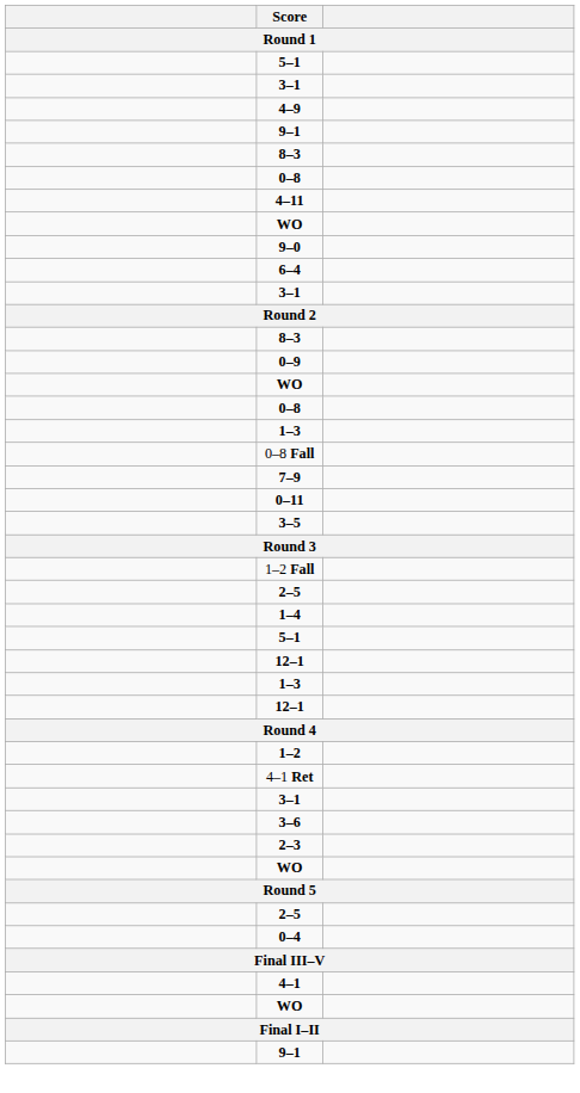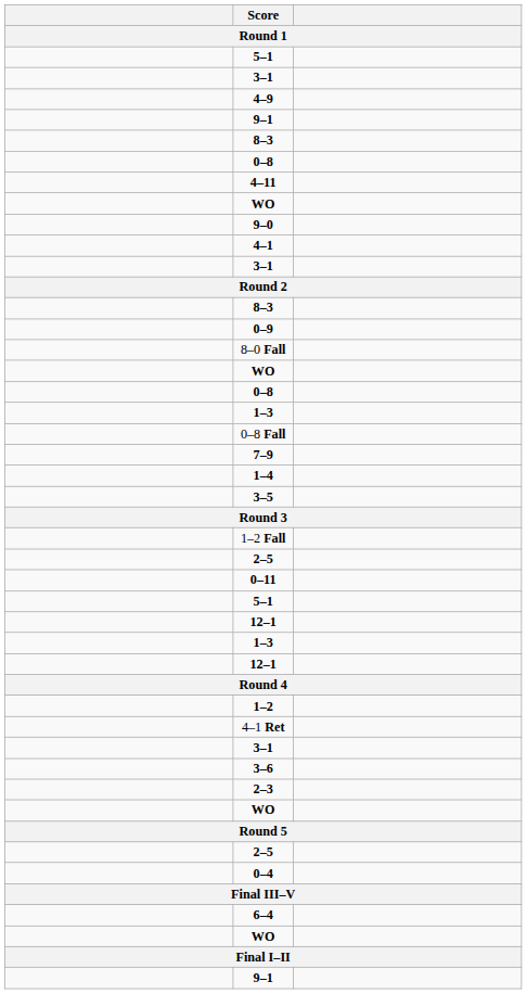 <table class="wikitable" style="text-align: left;">
 <tr>
 <th align="right" width="270"></th>
 <th width="65">Score</th>
 <th align="left" width="270"></th>
 </tr>
 <tr>
 <th colspan="3">Round 1</th>
 </tr>
 <tr>
 <td><strong></strong></td>
 <td align=center><strong>5–1</strong></td>
 <td></td>
 </tr>
 <tr>
 <td><strong></strong></td>
 <td align=center><strong>3–1</strong></td>
 <td></td>
 </tr>
 <tr>
 <td></td>
 <td align=center><strong>4–9</strong></td>
 <td><strong></strong></td>
 </tr>
 <tr>
 <td><strong></strong></td>
 <td align=center><strong>9–1</strong></td>
 <td></td>
 </tr>
 <tr>
 <td><strong></strong></td>
 <td align=center><strong>8–3</strong></td>
 <td></td>
 </tr>
 <tr>
 <td></td>
 <td align=center><strong>0–8</strong></td>
 <td><strong></strong></td>
 </tr>
 <tr>
 <td></td>
 <td align=center><strong>4–11</strong></td>
 <td><strong></strong></td>
 </tr>
 <tr>
 <td><strong></strong></td>
 <td align=center><strong>WO</strong></td>
 <td></td>
 </tr>
 <tr>
 <td><strong></strong></td>
 <td align=center><strong>9–0</strong></td>
 <td></td>
 </tr>
 <tr>
 <td><strong></strong></td>
-<td align=center><strong>6–4</strong></td>
+<td align=center><strong>4–1</strong></td>
 <td></td>
 </tr>
 <tr>
 <td><strong></strong></td>
 <td align=center><strong>3–1</strong></td>
 <td></td>
 </tr>
 <tr>
 <th colspan="3">Round 2</th>
 </tr>
 <tr>
 <td><strong></strong></td>
 <td align=center><strong>8–3</strong></td>
 <td></td>
 </tr>
 <tr>
 <td></td>
 <td align=center><strong>0–9</strong></td>
 <td><strong></strong></td>
+</tr>
+<tr>
+<td><strong></strong></td>
+<td align=center>8–0 <strong>Fall</strong></td>
+<td></td>
 </tr>
 <tr>
 <td><strong></strong></td>
 <td align=center><strong>WO</strong></td>
 <td></td>
 </tr>
 <tr>
 <td></td>
 <td align=center><strong>0–8</strong></td>
 <td><strong></strong></td>
 </tr>
 <tr>
 <td></td>
 <td align=center><strong>1–3</strong></td>
 <td><strong></strong></td>
 </tr>
 <tr>
 <td></td>
 <td align=center>0–8 <strong>Fall</strong></td>
 <td><strong></strong></td>
 </tr>
 <tr>
 <td></td>
 <td align=center><strong>7–9</strong></td>
 <td><strong></strong></td>
 </tr>
 <tr>
 <td></td>
-<td align=center><strong>0–11</strong></td>
+<td align=center><strong>1–4</strong></td>
 <td><strong></strong></td>
 </tr>
 <tr>
 <td></td>
 <td align=center><strong>3–5</strong></td>
 <td><strong></strong></td>
 </tr>
 <tr>
 <th colspan="3">Round 3</th>
 </tr>
 <tr>
 <td></td>
 <td align=center>1–2 <strong>Fall</strong></td>
 <td><strong></strong></td>
 </tr>
 <tr>
 <td></td>
 <td align=center><strong>2–5</strong></td>
 <td><strong></strong></td>
 </tr>
 <tr>
 <td></td>
-<td align=center><strong>1–4</strong></td>
+<td align=center><strong>0–11</strong></td>
 <td><strong></strong></td>
 </tr>
 <tr>
 <td><strong></strong></td>
 <td align=center><strong>5–1</strong></td>
 <td></td>
 </tr>
 <tr>
 <td><strong></strong></td>
 <td align=center><strong>12–1</strong></td>
 <td></td>
 </tr>
 <tr>
 <td></td>
 <td align=center><strong>1–3</strong></td>
 <td><strong></strong></td>
 </tr>
 <tr>
 <td><strong></strong></td>
 <td align=center><strong>12–1</strong></td>
 <td></td>
 </tr>
 <tr>
 <th colspan="3">Round 4</th>
 </tr>
 <tr>
 <td><strong></strong></td>
 <td align=center><strong>1–2</strong></td>
 <td><strong></strong></td>
 </tr>
 <tr>
 <td><strong></strong></td>
 <td align=center>4–1 <strong>Ret</strong></td>
 <td></td>
 </tr>
 <tr>
 <td><strong></strong></td>
 <td align=center><strong>3–1</strong></td>
 <td></td>
 </tr>
 <tr>
 <td></td>
 <td align=center><strong>3–6</strong></td>
 <td><strong></strong></td>
 </tr>
 <tr>
 <td></td>
 <td align=center><strong>2–3</strong></td>
 <td><strong></strong></td>
 </tr>
 <tr>
 <td><strong></strong></td>
 <td align=center><strong>WO</strong></td>
 <td></td>
 </tr>
 <tr>
 <th colspan="3">Round 5</th>
 </tr>
 <tr>
 <td></td>
 <td align=center><strong>2–5</strong></td>
 <td><strong></strong></td>
 </tr>
 <tr>
 <td></td>
 <td align=center><strong>0–4</strong></td>
 <td><strong></strong></td>
 </tr>
 <tr>
 <th colspan="3">Final III–V</th>
 </tr>
 <tr>
 <td><strong></strong></td>
-<td align=center><strong>4–1</strong></td>
+<td align=center><strong>6–4</strong></td>
 <td></td>
 </tr>
 <tr>
 <td><strong></strong></td>
 <td align=center><strong>WO</strong></td>
 <td></td>
 </tr>
 <tr>
 <th colspan="3">Final I–II</th>
 </tr>
 <tr>
 <td><strong></strong></td>
 <td align=center><strong>9–1</strong></td>
 <td></td>
 </tr>
 </table>
